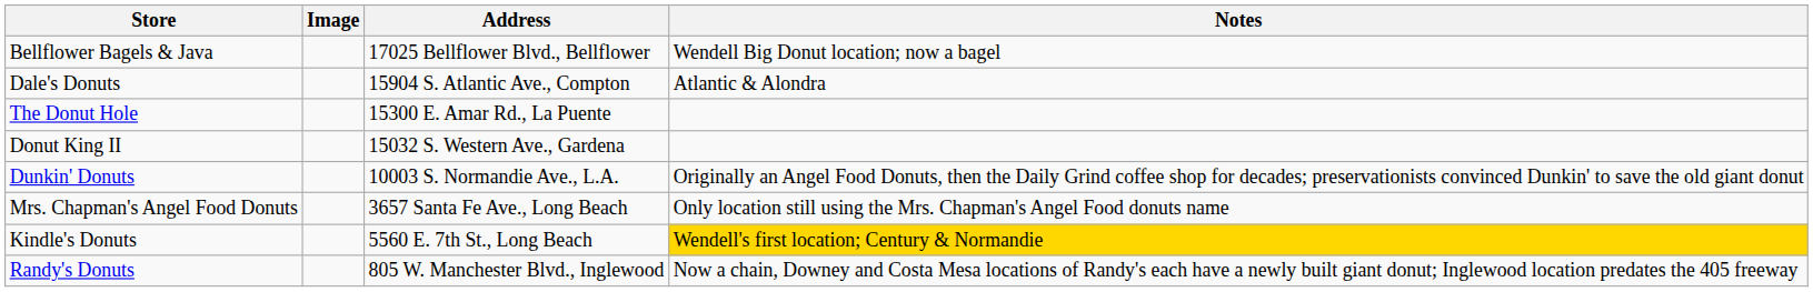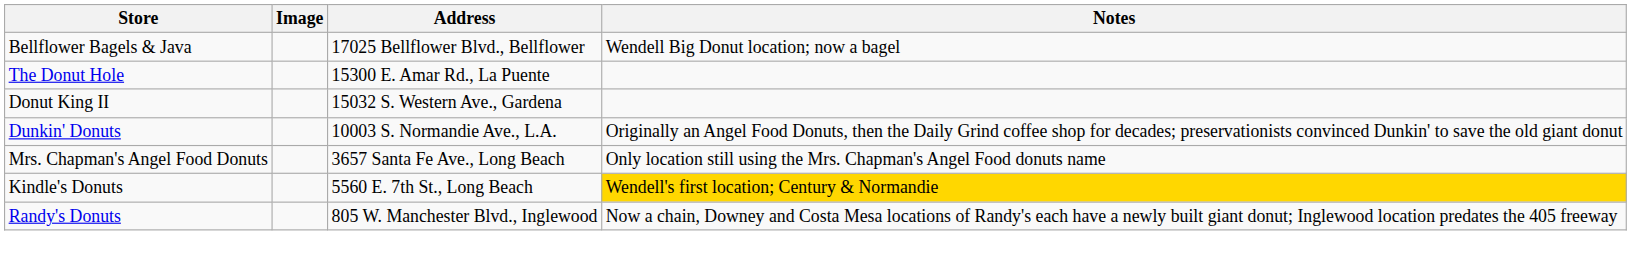 <table class="wikitable">
 <tr>
 <th>Store</th>
 <th>Image</th>
 <th>Address</th>
 <th>Notes</th>
 </tr>
 <tr>
 <td>Bellflower Bagels & Java</td>
 <td></td>
 <td>17025 Bellflower Blvd., Bellflower</td>
 <td>Wendell Big Donut location; now a bagel</td>
-</tr>
-<tr>
-<td>Dale's Donuts</td>
-<td></td>
-<td>15904 S. Atlantic Ave., Compton</td>
-<td>Atlantic & Alondra</td>
 </tr>
 <tr>
 <td><a href='#'>The Donut Hole</a></td>
 <td></td>
 <td>15300 E. Amar Rd., La Puente </td>
 <td></td>
 </tr>
 <tr>
 <td>Donut King II</td>
 <td></td>
 <td>15032 S. Western Ave., Gardena</td>
 <td></td>
 </tr>
 <tr>
 <td><a href='#'>Dunkin' Donuts</a></td>
 <td></td>
 <td>10003 S. Normandie Ave., L.A.</td>
 <td>Originally an Angel Food Donuts, then the Daily Grind coffee shop for decades; preservationists convinced Dunkin' to save the old giant donut</td>
 </tr>
 <tr>
 <td>Mrs. Chapman's Angel Food Donuts</td>
 <td></td>
 <td>3657 Santa Fe Ave., Long Beach</td>
 <td>Only location still using the Mrs. Chapman's Angel Food donuts name</td>
 </tr>
 <tr>
 <td>Kindle's Donuts</td>
 <td></td>
 <td>5560 E. 7th St., Long Beach</td>
 <td style="background: gold;">Wendell's first location; Century & Normandie</td>
 </tr>
 <tr>
 <td><a href='#'>Randy's Donuts</a></td>
 <td></td>
 <td>805 W. Manchester Blvd., Inglewood</td>
 <td>Now a chain, Downey and Costa Mesa locations of Randy's each have a newly built giant donut; Inglewood location predates the 405 freeway</td>
 </tr>
 </table>
